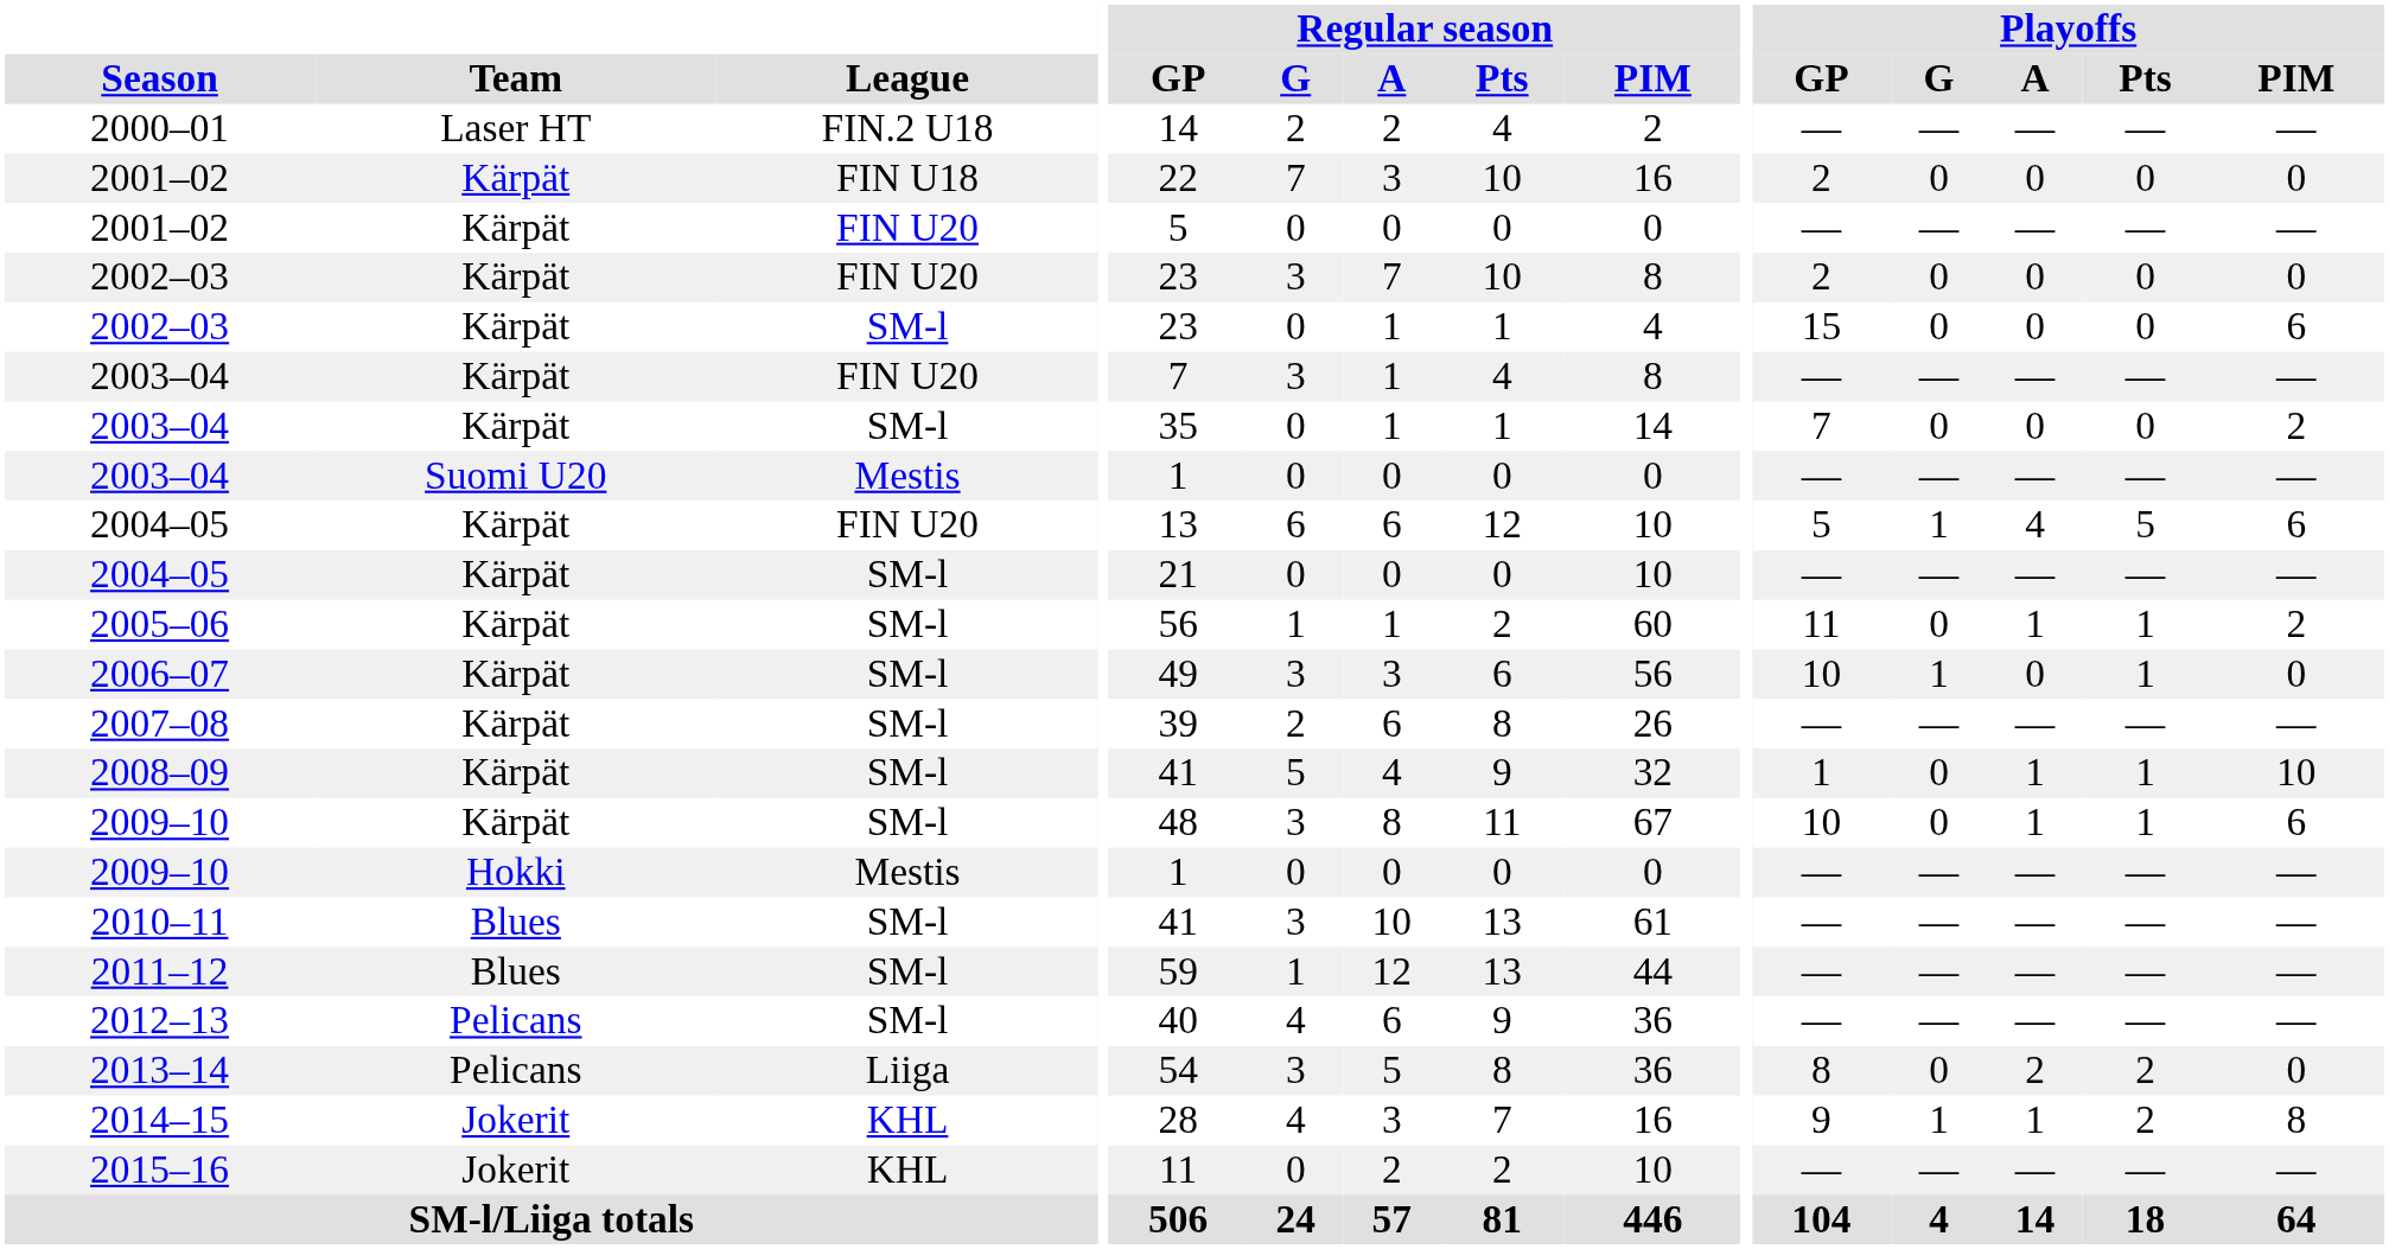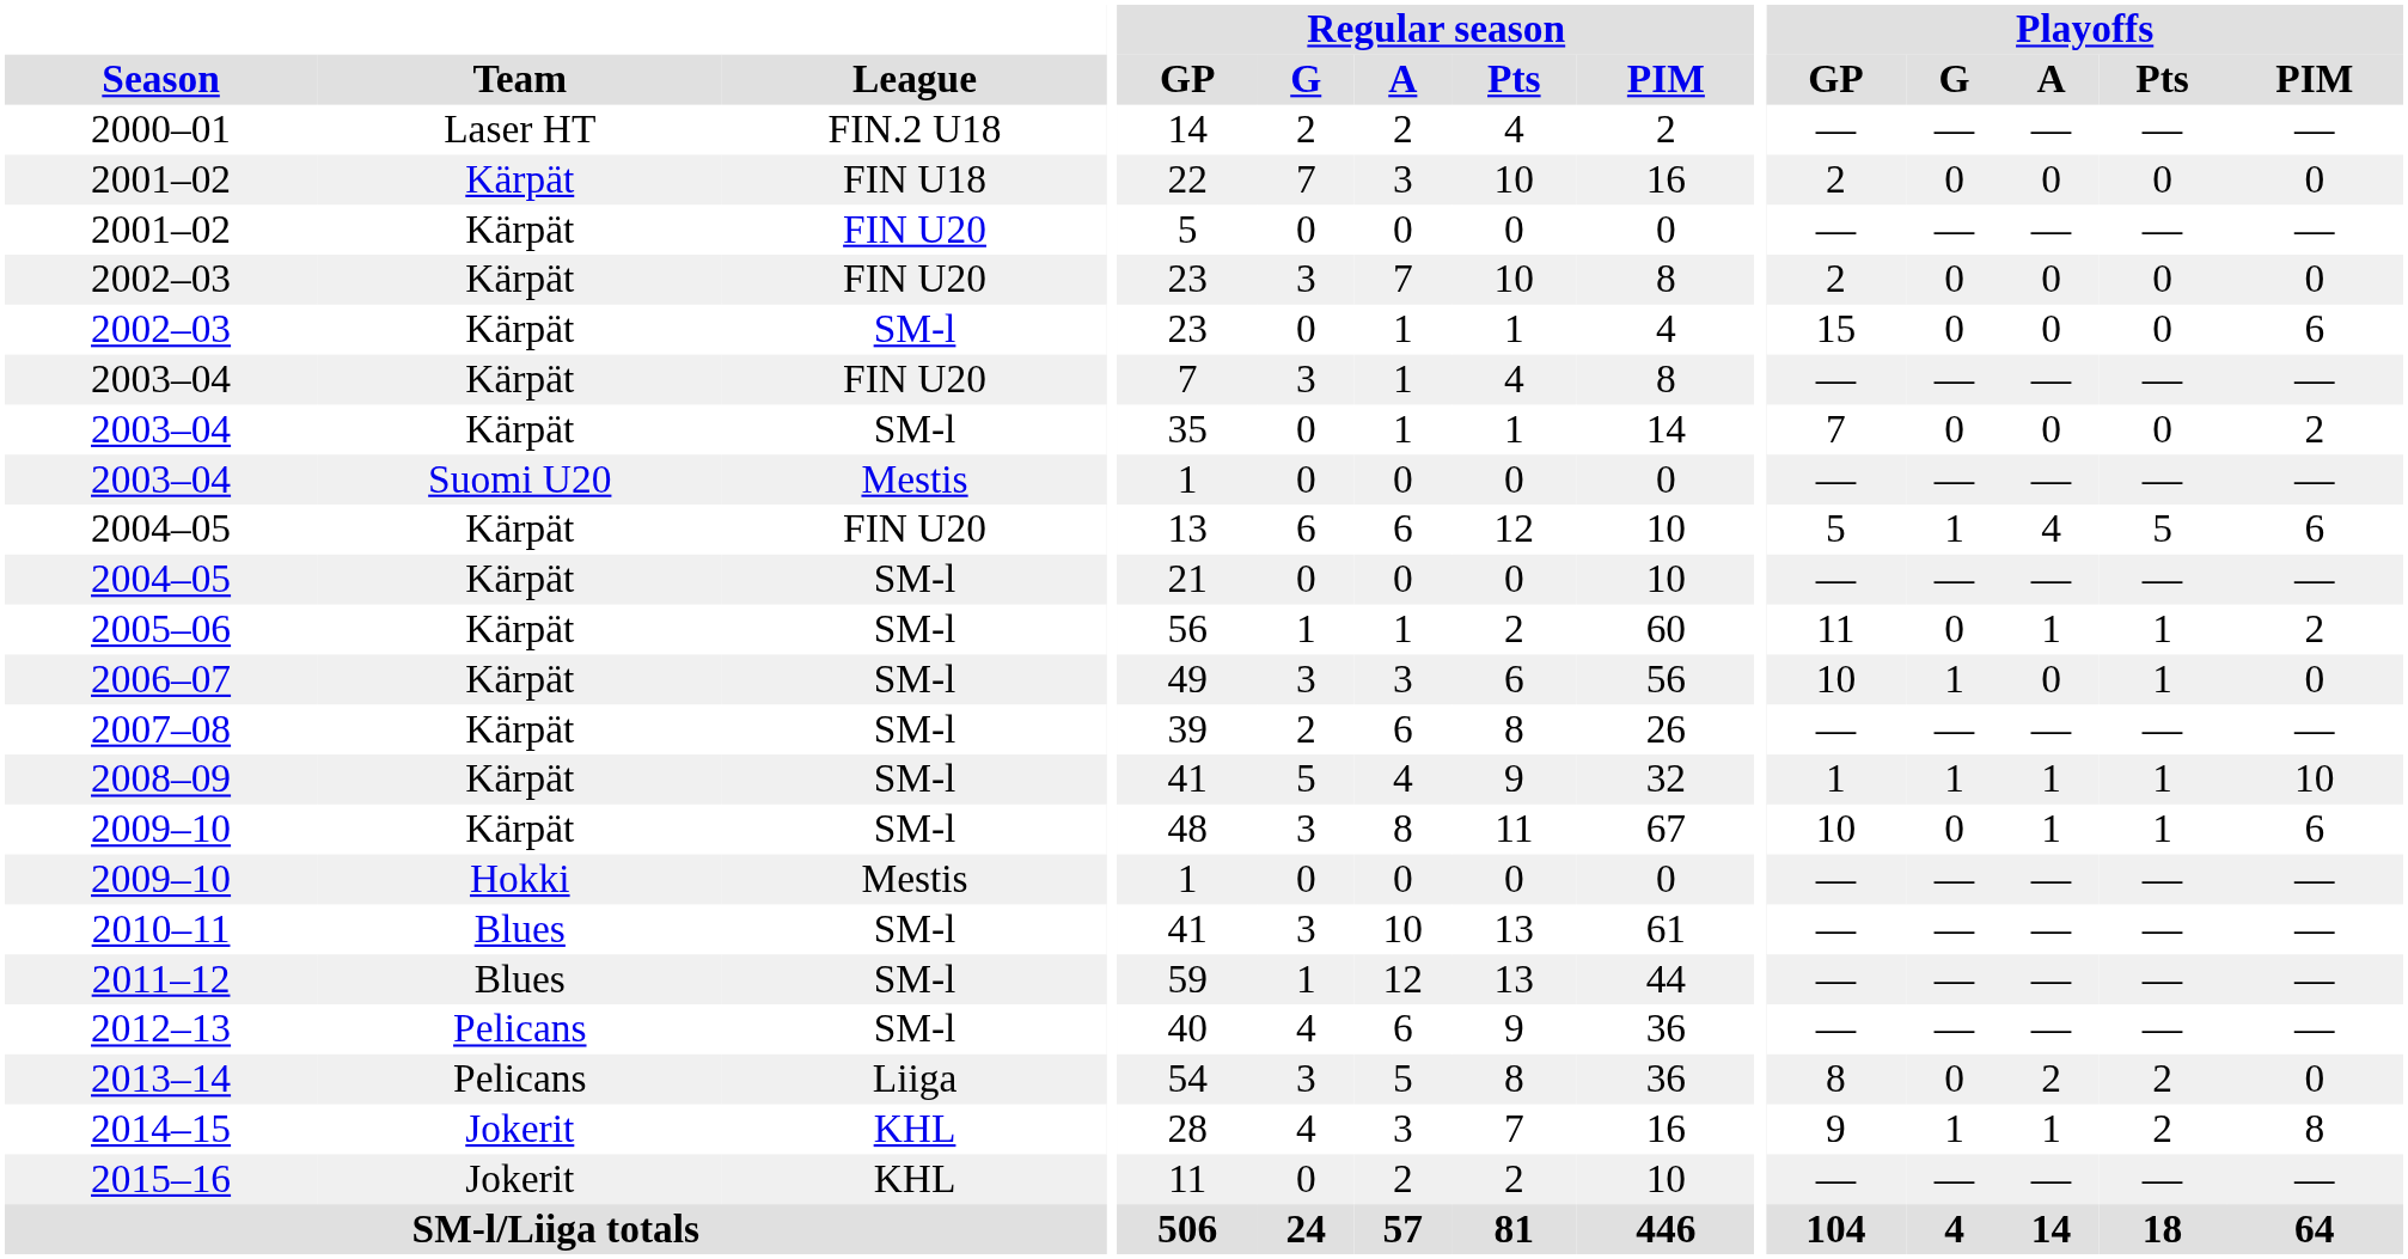 <table border="0" cellpadding="1" cellspacing="0" style="text-align:center; width:60em">
 <tr bgcolor="#e0e0e0">
 <th colspan="3" bgcolor="#ffffff"></th>
 <th rowspan="99" bgcolor="#ffffff"></th>
 <th colspan="5"><a href='#'>Regular season</a></th>
 <th rowspan="99" bgcolor="#ffffff"></th>
 <th colspan="5"><a href='#'>Playoffs</a></th>
 </tr>
 <tr bgcolor="#e0e0e0">
 <th><a href='#'>Season</a></th>
 <th>Team</th>
 <th>League</th>
 <th>GP</th>
 <th><a href='#'>G</a></th>
 <th><a href='#'>A</a></th>
 <th><a href='#'>Pts</a></th>
 <th><a href='#'>PIM</a></th>
 <th>GP</th>
 <th>G</th>
 <th>A</th>
 <th>Pts</th>
 <th>PIM</th>
 </tr>
 <tr>
 <td>2000–01</td>
 <td>Laser HT</td>
 <td>FIN.2 U18</td>
 <td>14</td>
 <td>2</td>
 <td>2</td>
 <td>4</td>
 <td>2</td>
 <td>—</td>
 <td>—</td>
 <td>—</td>
 <td>—</td>
 <td>—</td>
 </tr>
 <tr bgcolor="#f0f0f0">
 <td>2001–02</td>
 <td><a href='#'>Kärpät</a></td>
 <td>FIN U18</td>
 <td>22</td>
 <td>7</td>
 <td>3</td>
 <td>10</td>
 <td>16</td>
 <td>2</td>
 <td>0</td>
 <td>0</td>
 <td>0</td>
 <td>0</td>
 </tr>
 <tr>
 <td>2001–02</td>
 <td>Kärpät</td>
 <td><a href='#'>FIN U20</a></td>
 <td>5</td>
 <td>0</td>
 <td>0</td>
 <td>0</td>
 <td>0</td>
 <td>—</td>
 <td>—</td>
 <td>—</td>
 <td>—</td>
 <td>—</td>
 </tr>
 <tr bgcolor="#f0f0f0">
 <td>2002–03</td>
 <td>Kärpät</td>
 <td>FIN U20</td>
 <td>23</td>
 <td>3</td>
 <td>7</td>
 <td>10</td>
 <td>8</td>
 <td>2</td>
 <td>0</td>
 <td>0</td>
 <td>0</td>
 <td>0</td>
 </tr>
 <tr>
 <td><a href='#'>2002–03</a></td>
 <td>Kärpät</td>
 <td><a href='#'>SM-l</a></td>
 <td>23</td>
 <td>0</td>
 <td>1</td>
 <td>1</td>
 <td>4</td>
 <td>15</td>
 <td>0</td>
 <td>0</td>
 <td>0</td>
 <td>6</td>
 </tr>
 <tr bgcolor="#f0f0f0">
 <td>2003–04</td>
 <td>Kärpät</td>
 <td>FIN U20</td>
 <td>7</td>
 <td>3</td>
 <td>1</td>
 <td>4</td>
 <td>8</td>
 <td>—</td>
 <td>—</td>
 <td>—</td>
 <td>—</td>
 <td>—</td>
 </tr>
 <tr>
 <td><a href='#'>2003–04</a></td>
 <td>Kärpät</td>
 <td>SM-l</td>
 <td>35</td>
 <td>0</td>
 <td>1</td>
 <td>1</td>
 <td>14</td>
 <td>7</td>
 <td>0</td>
 <td>0</td>
 <td>0</td>
 <td>2</td>
 </tr>
 <tr bgcolor="#f0f0f0">
 <td><a href='#'>2003–04</a></td>
 <td><a href='#'>Suomi U20</a></td>
 <td><a href='#'>Mestis</a></td>
 <td>1</td>
 <td>0</td>
 <td>0</td>
 <td>0</td>
 <td>0</td>
 <td>—</td>
 <td>—</td>
 <td>—</td>
 <td>—</td>
 <td>—</td>
 </tr>
 <tr>
 <td>2004–05</td>
 <td>Kärpät</td>
 <td>FIN U20</td>
 <td>13</td>
 <td>6</td>
 <td>6</td>
 <td>12</td>
 <td>10</td>
 <td>5</td>
 <td>1</td>
 <td>4</td>
 <td>5</td>
 <td>6</td>
 </tr>
 <tr bgcolor="#f0f0f0">
 <td><a href='#'>2004–05</a></td>
 <td>Kärpät</td>
 <td>SM-l</td>
 <td>21</td>
 <td>0</td>
 <td>0</td>
 <td>0</td>
 <td>10</td>
 <td>—</td>
 <td>—</td>
 <td>—</td>
 <td>—</td>
 <td>—</td>
 </tr>
 <tr>
 <td><a href='#'>2005–06</a></td>
 <td>Kärpät</td>
 <td>SM-l</td>
 <td>56</td>
 <td>1</td>
 <td>1</td>
 <td>2</td>
 <td>60</td>
 <td>11</td>
 <td>0</td>
 <td>1</td>
 <td>1</td>
 <td>2</td>
 </tr>
 <tr bgcolor="#f0f0f0">
 <td><a href='#'>2006–07</a></td>
 <td>Kärpät</td>
 <td>SM-l</td>
 <td>49</td>
 <td>3</td>
 <td>3</td>
 <td>6</td>
 <td>56</td>
 <td>10</td>
 <td>1</td>
 <td>0</td>
 <td>1</td>
 <td>0</td>
 </tr>
 <tr>
 <td><a href='#'>2007–08</a></td>
 <td>Kärpät</td>
 <td>SM-l</td>
 <td>39</td>
 <td>2</td>
 <td>6</td>
 <td>8</td>
 <td>26</td>
 <td>—</td>
 <td>—</td>
 <td>—</td>
 <td>—</td>
 <td>—</td>
 </tr>
 <tr bgcolor="#f0f0f0">
 <td><a href='#'>2008–09</a></td>
 <td>Kärpät</td>
 <td>SM-l</td>
 <td>41</td>
 <td>5</td>
 <td>4</td>
 <td>9</td>
 <td>32</td>
 <td>1</td>
-<td>0</td>
+<td>1</td>
 <td>1</td>
 <td>1</td>
 <td>10</td>
 </tr>
 <tr>
 <td><a href='#'>2009–10</a></td>
 <td>Kärpät</td>
 <td>SM-l</td>
 <td>48</td>
 <td>3</td>
 <td>8</td>
 <td>11</td>
 <td>67</td>
 <td>10</td>
 <td>0</td>
 <td>1</td>
 <td>1</td>
 <td>6</td>
 </tr>
 <tr bgcolor="#f0f0f0">
 <td><a href='#'>2009–10</a></td>
 <td><a href='#'>Hokki</a></td>
 <td>Mestis</td>
 <td>1</td>
 <td>0</td>
 <td>0</td>
 <td>0</td>
 <td>0</td>
 <td>—</td>
 <td>—</td>
 <td>—</td>
 <td>—</td>
 <td>—</td>
 </tr>
 <tr>
 <td><a href='#'>2010–11</a></td>
 <td><a href='#'>Blues</a></td>
 <td>SM-l</td>
 <td>41</td>
 <td>3</td>
 <td>10</td>
 <td>13</td>
 <td>61</td>
 <td>—</td>
 <td>—</td>
 <td>—</td>
 <td>—</td>
 <td>—</td>
 </tr>
 <tr bgcolor="#f0f0f0">
 <td><a href='#'>2011–12</a></td>
 <td>Blues</td>
 <td>SM-l</td>
 <td>59</td>
 <td>1</td>
 <td>12</td>
 <td>13</td>
 <td>44</td>
 <td>—</td>
 <td>—</td>
 <td>—</td>
 <td>—</td>
 <td>—</td>
 </tr>
 <tr>
 <td><a href='#'>2012–13</a></td>
 <td><a href='#'>Pelicans</a></td>
 <td>SM-l</td>
 <td>40</td>
 <td>4</td>
 <td>6</td>
 <td>9</td>
 <td>36</td>
 <td>—</td>
 <td>—</td>
 <td>—</td>
 <td>—</td>
 <td>—</td>
 </tr>
 <tr bgcolor="#f0f0f0">
 <td><a href='#'>2013–14</a></td>
 <td>Pelicans</td>
 <td>Liiga</td>
 <td>54</td>
 <td>3</td>
 <td>5</td>
 <td>8</td>
 <td>36</td>
 <td>8</td>
 <td>0</td>
 <td>2</td>
 <td>2</td>
 <td>0</td>
 </tr>
 <tr>
 <td><a href='#'>2014–15</a></td>
 <td><a href='#'>Jokerit</a></td>
 <td><a href='#'>KHL</a></td>
 <td>28</td>
 <td>4</td>
 <td>3</td>
 <td>7</td>
 <td>16</td>
 <td>9</td>
 <td>1</td>
 <td>1</td>
 <td>2</td>
 <td>8</td>
 </tr>
 <tr bgcolor="#f0f0f0">
 <td><a href='#'>2015–16</a></td>
 <td>Jokerit</td>
 <td>KHL</td>
 <td>11</td>
 <td>0</td>
 <td>2</td>
 <td>2</td>
 <td>10</td>
 <td>—</td>
 <td>—</td>
 <td>—</td>
 <td>—</td>
 <td>—</td>
 </tr>
 <tr bgcolor="#e0e0e0">
 <th colspan="3">SM-l/Liiga totals</th>
 <th>506</th>
 <th>24</th>
 <th>57</th>
 <th>81</th>
 <th>446</th>
 <th>104</th>
 <th>4</th>
 <th>14</th>
 <th>18</th>
 <th>64</th>
 </tr>
 </table>
